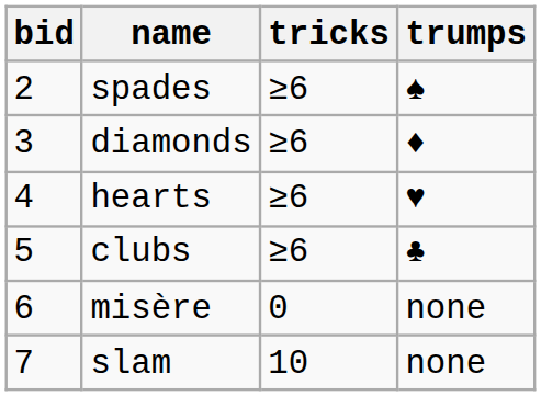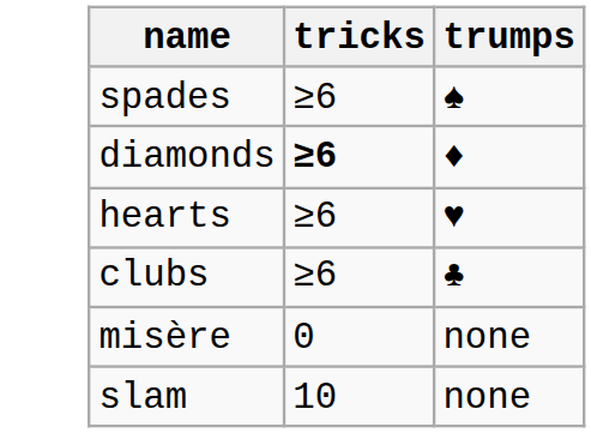 <table class="wikitable" align="right">
 <tr>
-<th>bid</th>
 <th>name</th>
 <th>tricks</th>
 <th>trumps</th>
 </tr>
 <tr>
-<td>2</td>
 <td>spades</td>
 <td>≥6</td>
 <td>♠</td>
 </tr>
 <tr>
-<td>3</td>
 <td>diamonds</td>
-<td>≥6</td>
+<td><strong>≥6</strong></td>
 <td><span>♦</span></td>
 </tr>
 <tr>
-<td>4</td>
 <td>hearts</td>
 <td>≥6</td>
 <td><span>♥</span></td>
 </tr>
 <tr>
-<td>5</td>
 <td>clubs</td>
 <td>≥6</td>
 <td>♣</td>
 </tr>
 <tr>
-<td>6</td>
 <td>misère</td>
 <td>0</td>
 <td>none</td>
 </tr>
 <tr>
-<td>7</td>
 <td>slam</td>
 <td>10</td>
 <td>none</td>
 </tr>
 </table>
